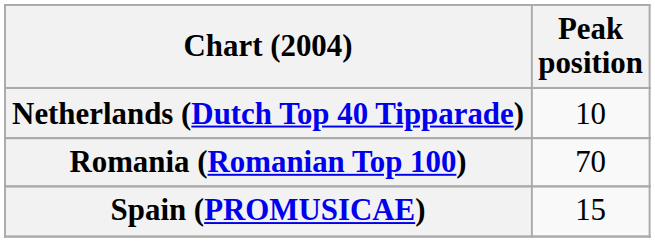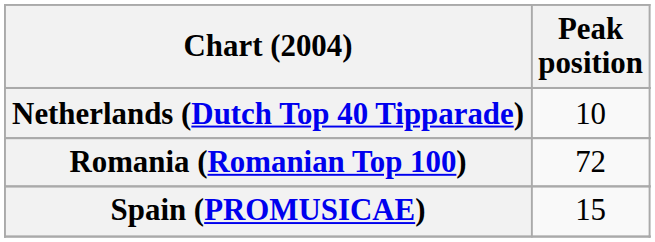 <table class="wikitable sortable plainrowheaders" style="text-align:center">
 <tr>
 <th>Chart (2004)</th>
 <th>Peak<br>position</th>
 </tr>
 <tr>
 </tr>
 <tr>
 </tr>
 <tr>
 </tr>
 <tr>
 </tr>
 <tr>
 </tr>
 <tr>
 </tr>
 <tr>
 </tr>
 <tr>
 <th scope="row">Netherlands (<a href='#'>Dutch Top 40 Tipparade</a>)</th>
 <td>10</td>
 </tr>
 <tr>
 </tr>
 <tr>
 </tr>
 <tr>
 <th scope="row">Romania (<a href='#'>Romanian Top 100</a>)</th>
-<td>70</td>
+<td>72</td>
 </tr>
 <tr>
 </tr>
 <tr>
 <th scope="row">Spain (<a href='#'>PROMUSICAE</a>)</th>
 <td>15</td>
 </tr>
 <tr>
 </tr>
 <tr>
 </tr>
 </table>
